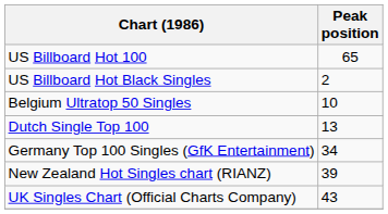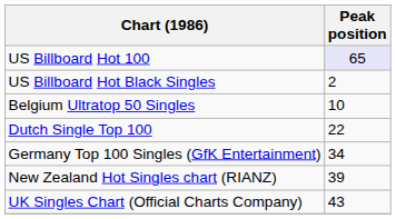 <table class="wikitable sortable">
 <tr>
 <th>Chart (1986)</th>
 <th>Peak<br>position</th>
 </tr>
 <tr>
 <td>US <a href='#'>Billboard</a> <a href='#'>Hot 100</a></td>
-<td align=center>65</td>
+<td align=center style="background: lavender;">65</td>
 </tr>
 <tr>
 <td>US <a href='#'>Billboard</a> <a href='#'>Hot Black Singles</a></td>
 <td>2</td>
 </tr>
 <tr>
 <td>Belgium <a href='#'>Ultratop 50 Singles</a></td>
 <td>10</td>
 </tr>
 <tr>
 <td><a href='#'>Dutch Single Top 100</a></td>
-<td>13</td>
+<td>22</td>
 </tr>
 <tr>
 <td>Germany Top 100 Singles (<a href='#'>GfK Entertainment</a>)</td>
 <td>34</td>
 </tr>
 <tr>
 <td>New Zealand <a href='#'>Hot Singles chart</a> (RIANZ)</td>
 <td>39</td>
 </tr>
 <tr>
 <td><a href='#'>UK Singles Chart</a> (Official Charts Company)</td>
 <td>43</td>
 </tr>
 <tr>
 </tr>
 </table>
